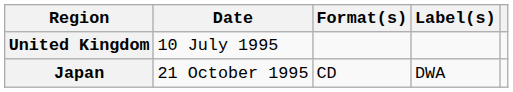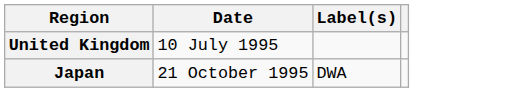 <table class="wikitable plainrowheaders">
 <tr>
 <th scope="col">Region</th>
 <th scope="col">Date</th>
-<th scope="col">Format(s)</th>
 <th scope="col">Label(s)</th>
 <th scope="col"></th>
 </tr>
 <tr>
 <th scope="row">United Kingdom</th>
 <td>10 July 1995</td>
 <td></td>
 <td></td>
-<td></td>
 </tr>
 <tr>
 <th scope="row">Japan</th>
 <td>21 October 1995</td>
-<td>CD</td>
 <td>DWA</td>
 <td></td>
 </tr>
 </table>
